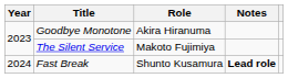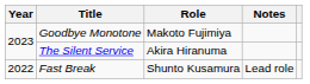 <table class="wikitable sortable">
 <tr>
 <th>Year</th>
 <th>Title</th>
 <th>Role</th>
 <th class="unsortable">Notes</th>
 <th class="unsortable"></th>
 </tr>
 <tr>
 <td rowspan="2">2023</td>
 <td><em>Goodbye Monotone</em></td>
+<td>Makoto Fujimiya</td>
+<td></td>
+<td></td>
+</tr>
+<tr>
+<td><em><a href='#'>The Silent Service</a></em></td>
 <td>Akira Hiranuma</td>
 <td></td>
 <td></td>
 </tr>
 <tr>
-<td><em><a href='#'>The Silent Service</a></em></td>
-<td>Makoto Fujimiya</td>
-<td></td>
-<td></td>
-</tr>
-<tr>
-<td>2024</td>
+<td>2022</td>
 <td><em>Fast Break</em></td>
 <td>Shunto Kusamura</td>
-<td><strong>Lead role</strong></td>
+<td>Lead role</td>
 <td></td>
 </tr>
 </table>
